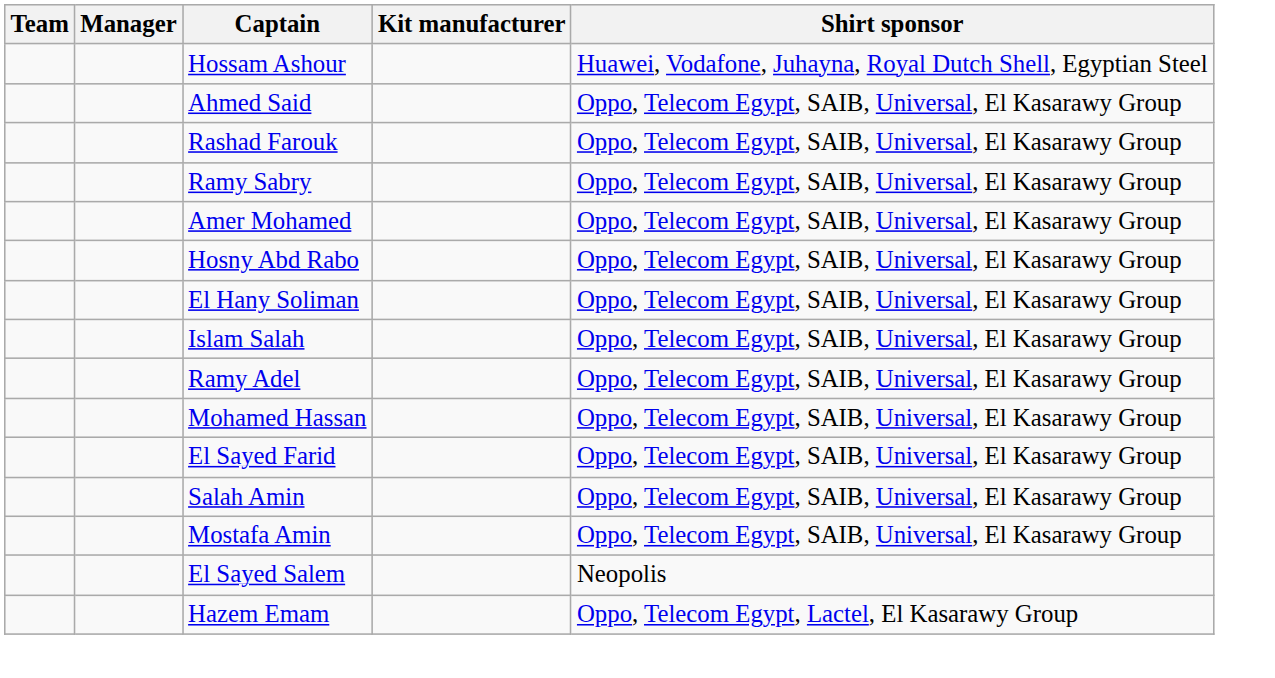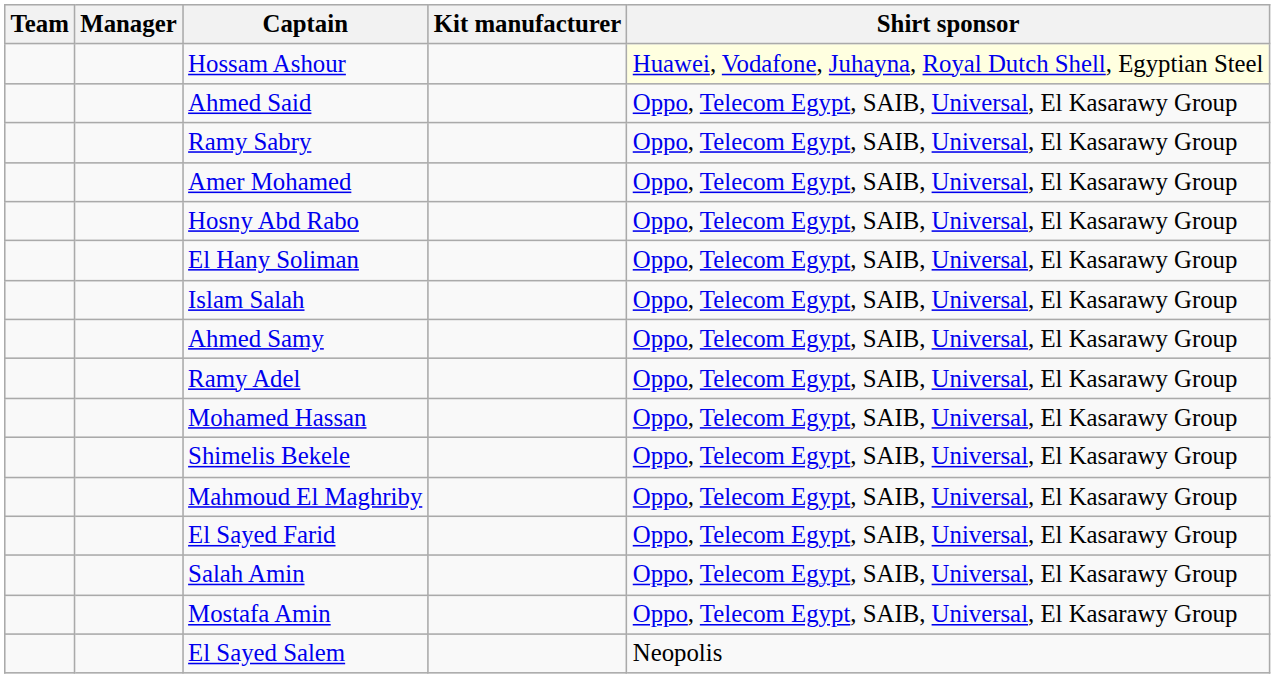 <table class="wikitable sortable" style="text-align:left">
 <tr>
 <th>Team</th>
 <th>Manager</th>
 <th>Captain</th>
 <th>Kit manufacturer</th>
 <th>Shirt sponsor</th>
 </tr>
 <tr>
 <td></td>
 <td></td>
 <td> <a href='#'>Hossam Ashour</a></td>
 <td> </td>
-<td><a href='#'>Huawei</a>, <a href='#'>Vodafone</a>, <a href='#'>Juhayna</a>, <a href='#'>Royal Dutch Shell</a>, Egyptian Steel</td>
+<td style="background: lightyellow;"><a href='#'>Huawei</a>, <a href='#'>Vodafone</a>, <a href='#'>Juhayna</a>, <a href='#'>Royal Dutch Shell</a>, Egyptian Steel</td>
 </tr>
 <tr>
 <td></td>
 <td></td>
 <td> <a href='#'>Ahmed Said</a></td>
-<td> </td>
-<td><a href='#'>Oppo</a>, <a href='#'>Telecom Egypt</a>, SAIB, <a href='#'>Universal</a>, El Kasarawy Group</td>
-</tr>
-<tr>
-<td></td>
-<td></td>
-<td> <a href='#'>Rashad Farouk</a></td>
 <td> </td>
 <td><a href='#'>Oppo</a>, <a href='#'>Telecom Egypt</a>, SAIB, <a href='#'>Universal</a>, El Kasarawy Group</td>
 </tr>
 <tr>
 <td></td>
 <td></td>
 <td> <a href='#'>Ramy Sabry</a></td>
 <td> </td>
 <td><a href='#'>Oppo</a>, <a href='#'>Telecom Egypt</a>, SAIB, <a href='#'>Universal</a>, El Kasarawy Group</td>
 </tr>
 <tr>
 <td></td>
 <td></td>
 <td> <a href='#'>Amer Mohamed</a></td>
 <td> </td>
 <td><a href='#'>Oppo</a>, <a href='#'>Telecom Egypt</a>, SAIB, <a href='#'>Universal</a>, El Kasarawy Group</td>
 </tr>
 <tr>
 <td></td>
 <td></td>
 <td> <a href='#'>Hosny Abd Rabo</a></td>
 <td> </td>
 <td><a href='#'>Oppo</a>, <a href='#'>Telecom Egypt</a>, SAIB, <a href='#'>Universal</a>, El Kasarawy Group</td>
 </tr>
 <tr>
 <td></td>
 <td></td>
 <td> <a href='#'>El Hany Soliman</a></td>
 <td> </td>
 <td><a href='#'>Oppo</a>, <a href='#'>Telecom Egypt</a>, SAIB, <a href='#'>Universal</a>, El Kasarawy Group</td>
 </tr>
 <tr>
 <td></td>
 <td></td>
 <td> <a href='#'>Islam Salah</a></td>
 <td> </td>
 <td><a href='#'>Oppo</a>, <a href='#'>Telecom Egypt</a>, SAIB, <a href='#'>Universal</a>, El Kasarawy Group</td>
 </tr>
 <tr>
 <td></td>
 <td></td>
+<td> <a href='#'>Ahmed Samy</a></td>
+<td> </td>
+<td><a href='#'>Oppo</a>, <a href='#'>Telecom Egypt</a>, SAIB, <a href='#'>Universal</a>, El Kasarawy Group</td>
+</tr>
+<tr>
+<td></td>
+<td></td>
 <td> <a href='#'>Ramy Adel</a></td>
 <td> </td>
 <td><a href='#'>Oppo</a>, <a href='#'>Telecom Egypt</a>, SAIB, <a href='#'>Universal</a>, El Kasarawy Group</td>
 </tr>
 <tr>
 <td></td>
 <td></td>
 <td> <a href='#'>Mohamed Hassan</a></td>
+<td> </td>
+<td><a href='#'>Oppo</a>, <a href='#'>Telecom Egypt</a>, SAIB, <a href='#'>Universal</a>, El Kasarawy Group</td>
+</tr>
+<tr>
+<td></td>
+<td></td>
+<td> <a href='#'>Shimelis Bekele</a></td>
+<td> </td>
+<td><a href='#'>Oppo</a>, <a href='#'>Telecom Egypt</a>, SAIB, <a href='#'>Universal</a>, El Kasarawy Group</td>
+</tr>
+<tr>
+<td></td>
+<td></td>
+<td> <a href='#'>Mahmoud El Maghriby</a></td>
 <td> </td>
 <td><a href='#'>Oppo</a>, <a href='#'>Telecom Egypt</a>, SAIB, <a href='#'>Universal</a>, El Kasarawy Group</td>
 </tr>
 <tr>
 <td></td>
 <td></td>
 <td> <a href='#'>El Sayed Farid</a></td>
 <td> </td>
 <td><a href='#'>Oppo</a>, <a href='#'>Telecom Egypt</a>, SAIB, <a href='#'>Universal</a>, El Kasarawy Group</td>
 </tr>
 <tr>
 <td></td>
 <td></td>
 <td> <a href='#'>Salah Amin</a></td>
 <td> </td>
 <td><a href='#'>Oppo</a>, <a href='#'>Telecom Egypt</a>, SAIB, <a href='#'>Universal</a>, El Kasarawy Group</td>
 </tr>
 <tr>
 <td></td>
 <td></td>
 <td> <a href='#'>Mostafa Amin</a></td>
 <td> </td>
 <td><a href='#'>Oppo</a>, <a href='#'>Telecom Egypt</a>, SAIB, <a href='#'>Universal</a>, El Kasarawy Group</td>
 </tr>
 <tr>
 <td></td>
 <td></td>
 <td> <a href='#'>El Sayed Salem</a></td>
 <td> </td>
 <td>Neopolis</td>
 </tr>
-<tr>
-<td></td>
-<td></td>
-<td> <a href='#'>Hazem Emam</a></td>
-<td> </td>
-<td><a href='#'>Oppo</a>, <a href='#'>Telecom Egypt</a>, <a href='#'>Lactel</a>, El Kasarawy Group</td>
-</tr>
 </table>
